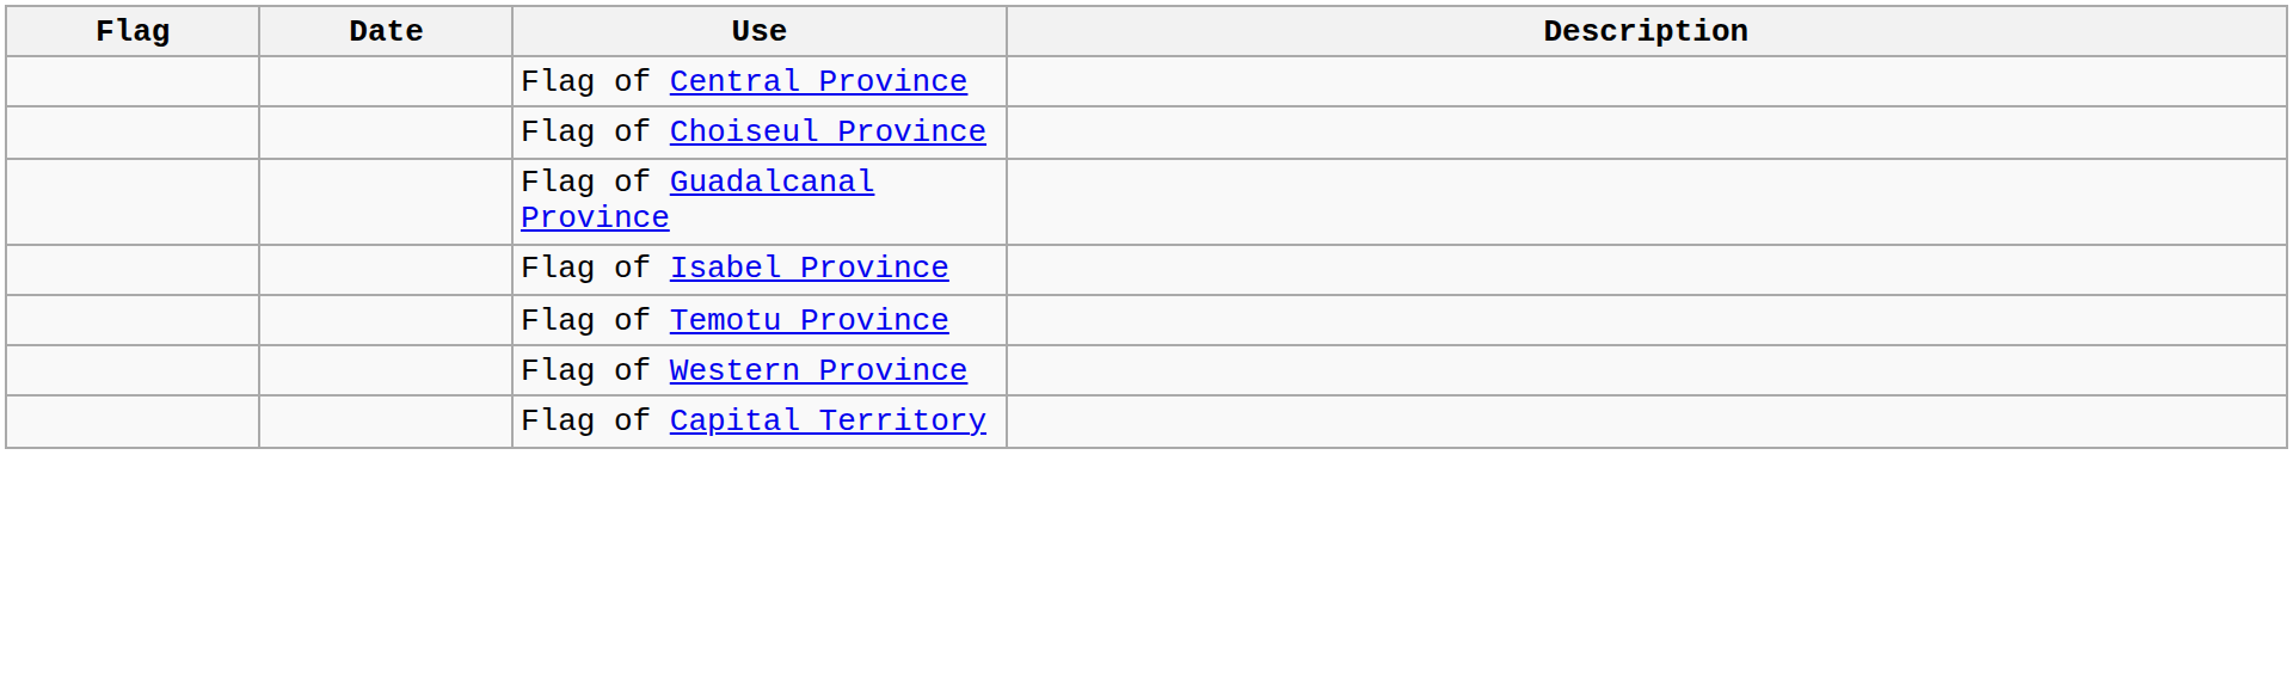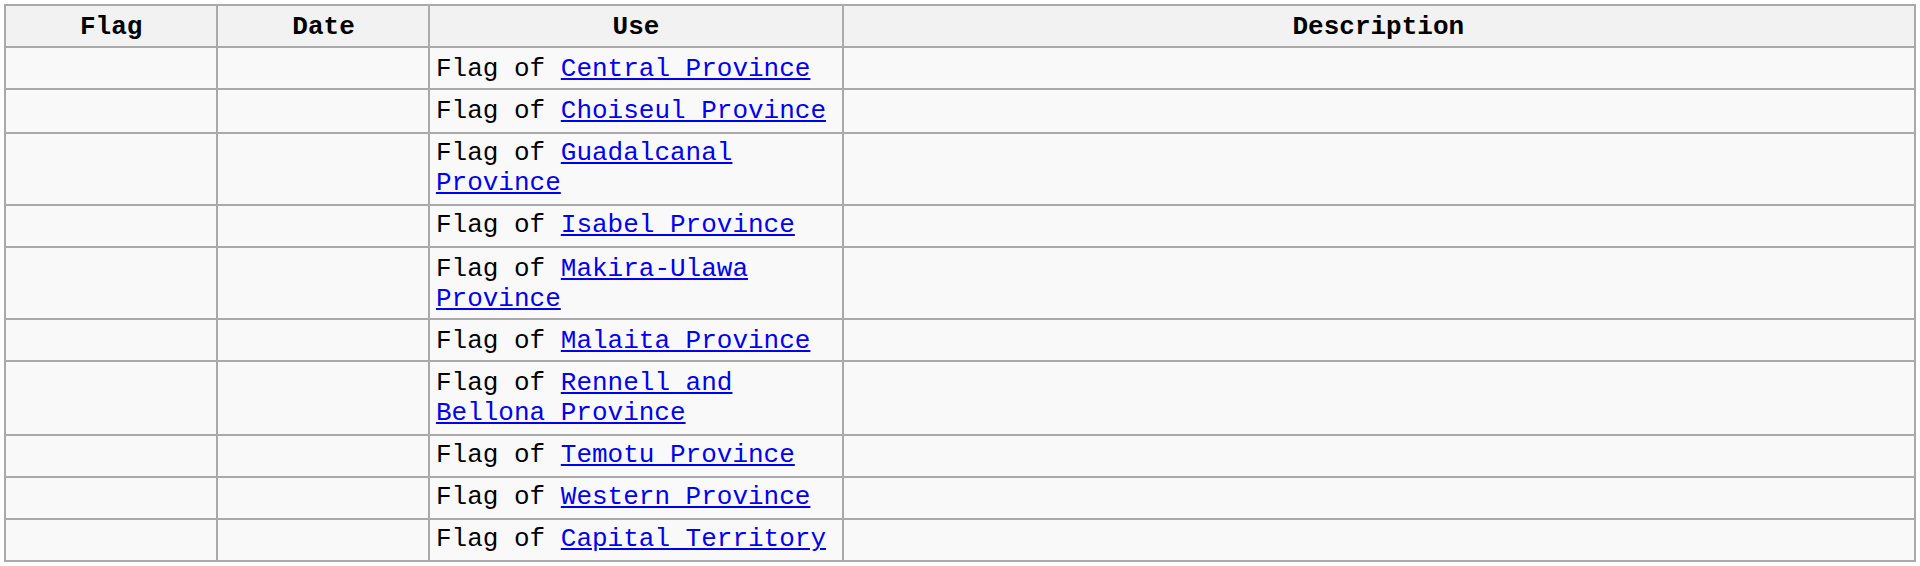 <table class="wikitable">
 <tr>
 <th style="width:100px;">Flag</th>
 <th style="width:100px;">Date</th>
 <th style="width:200px;">Use</th>
 <th style="width:530px;">Description</th>
 </tr>
 <tr>
 <td></td>
 <td></td>
 <td>Flag of <a href='#'>Central Province</a></td>
 <td></td>
 </tr>
 <tr>
 <td></td>
 <td></td>
 <td>Flag of <a href='#'>Choiseul Province</a></td>
 <td></td>
 </tr>
 <tr>
 <td></td>
 <td></td>
 <td>Flag of <a href='#'>Guadalcanal Province</a></td>
 <td></td>
 </tr>
 <tr>
 <td></td>
 <td></td>
 <td>Flag of <a href='#'>Isabel Province</a></td>
 <td></td>
 </tr>
 <tr>
 <td></td>
 <td></td>
+<td>Flag of <a href='#'>Makira-Ulawa Province</a></td>
+<td></td>
+</tr>
+<tr>
+<td></td>
+<td></td>
+<td>Flag of <a href='#'>Malaita Province</a></td>
+<td></td>
+</tr>
+<tr>
+<td></td>
+<td></td>
+<td>Flag of <a href='#'>Rennell and Bellona Province</a></td>
+<td></td>
+</tr>
+<tr>
+<td></td>
+<td></td>
 <td>Flag of <a href='#'>Temotu Province</a></td>
 <td></td>
 </tr>
 <tr>
 <td></td>
 <td></td>
 <td>Flag of <a href='#'>Western Province</a></td>
 <td></td>
 </tr>
 <tr>
 <td></td>
 <td></td>
 <td>Flag of <a href='#'>Capital Territory</a></td>
 <td></td>
 </tr>
 </table>
